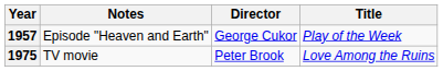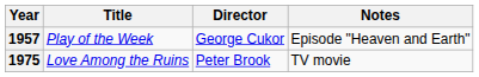 <table class="wikitable plainrowheaders">
 <tr>
 <th scope="col">Year</th>
+<th scope="col">Title</th>
+<th scope="col">Director</th>
 <th scope="col">Notes</th>
-<th scope="col">Director</th>
-<th scope="col">Title</th>
 </tr>
 <tr>
 <th scope="row">1957</th>
+<td><em><a href='#'>Play of the Week</a></em></td>
+<td><a href='#'>George Cukor</a></td>
 <td>Episode "Heaven and Earth"</td>
-<td><a href='#'>George Cukor</a></td>
-<td><em><a href='#'>Play of the Week</a></em></td>
 </tr>
 <tr>
 <th scope="row">1975</th>
+<td><em><a href='#'>Love Among the Ruins</a></em></td>
+<td><a href='#'>Peter Brook</a></td>
 <td>TV movie</td>
-<td><a href='#'>Peter Brook</a></td>
-<td><em><a href='#'>Love Among the Ruins</a></em></td>
 </tr>
 </table>
